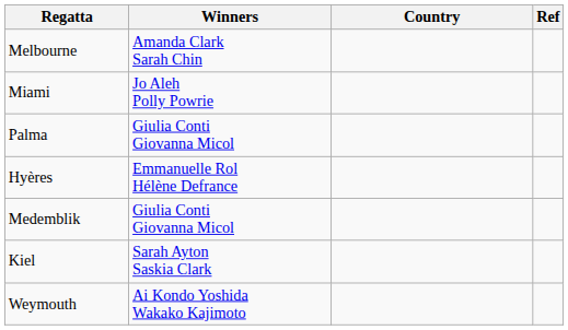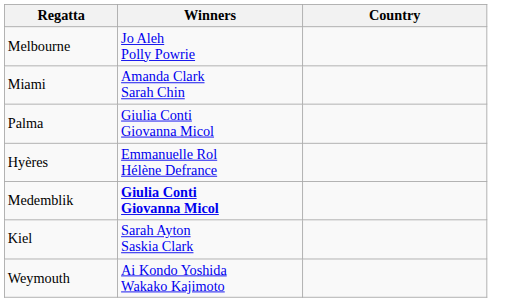 <table class="wikitable">
 <tr>
 <th width=120>Regatta</th>
 <th width=200px>Winners</th>
 <th width=200px>Country</th>
-<th>Ref</th>
 </tr>
 <tr>
 <td>Melbourne</td>
-<td><a href='#'>Amanda Clark</a><br><a href='#'>Sarah Chin</a></td>
-<td></td>
+<td><a href='#'>Jo Aleh</a><br><a href='#'>Polly Powrie</a></td>
 <td></td>
 </tr>
 <tr>
 <td>Miami</td>
-<td><a href='#'>Jo Aleh</a><br><a href='#'>Polly Powrie</a></td>
-<td></td>
+<td><a href='#'>Amanda Clark</a><br><a href='#'>Sarah Chin</a></td>
 <td></td>
 </tr>
 <tr>
 <td>Palma</td>
 <td><a href='#'>Giulia Conti</a><br><a href='#'>Giovanna Micol</a></td>
 <td></td>
-<td></td>
 </tr>
 <tr>
 <td>Hyères</td>
 <td><a href='#'>Emmanuelle Rol</a><br><a href='#'>Hélène Defrance</a></td>
 <td></td>
-<td></td>
 </tr>
 <tr>
 <td>Medemblik</td>
-<td><a href='#'>Giulia Conti</a><br><a href='#'>Giovanna Micol</a></td>
-<td></td>
+<td><strong><a href='#'>Giulia Conti</a><br><a href='#'>Giovanna Micol</a></strong></td>
 <td></td>
 </tr>
 <tr>
 <td>Kiel</td>
 <td><a href='#'>Sarah Ayton</a><br><a href='#'>Saskia Clark</a></td>
 <td></td>
-<td></td>
 </tr>
 <tr>
 <td>Weymouth</td>
 <td><a href='#'>Ai Kondo Yoshida</a><br><a href='#'>Wakako Kajimoto</a></td>
 <td></td>
-<td></td>
 </tr>
 </table>
